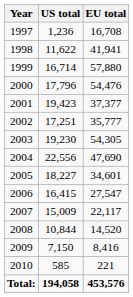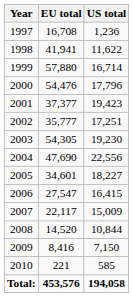 <table class="wikitable sortable" style="text-align: center; text-align: center">
 <tr>
 <th>Year</th>
+<th>EU total</th>
 <th>US total</th>
-<th>EU total</th>
 </tr>
 <tr>
 <td>1997</td>
+<td>16,708</td>
 <td>1,236</td>
-<td>16,708</td>
 </tr>
 <tr>
 <td>1998</td>
+<td>41,941</td>
 <td>11,622</td>
-<td>41,941</td>
 </tr>
 <tr>
 <td>1999</td>
+<td>57,880</td>
 <td>16,714</td>
-<td>57,880</td>
 </tr>
 <tr>
 <td>2000</td>
+<td>54,476</td>
 <td>17,796</td>
-<td>54,476</td>
 </tr>
 <tr>
 <td>2001</td>
+<td>37,377</td>
 <td>19,423</td>
-<td>37,377</td>
 </tr>
 <tr>
 <td>2002</td>
+<td>35,777</td>
 <td>17,251</td>
-<td>35,777</td>
 </tr>
 <tr>
 <td>2003</td>
+<td>54,305</td>
 <td>19,230</td>
-<td>54,305</td>
 </tr>
 <tr>
 <td>2004</td>
+<td>47,690</td>
 <td>22,556</td>
-<td>47,690</td>
 </tr>
 <tr>
 <td>2005</td>
+<td>34,601</td>
 <td>18,227</td>
-<td>34,601</td>
 </tr>
 <tr>
 <td>2006</td>
+<td>27,547</td>
 <td>16,415</td>
-<td>27,547</td>
 </tr>
 <tr>
 <td>2007</td>
+<td>22,117</td>
 <td>15,009</td>
-<td>22,117</td>
 </tr>
 <tr>
 <td>2008</td>
+<td>14,520</td>
 <td>10,844</td>
-<td>14,520</td>
 </tr>
 <tr>
 <td>2009</td>
+<td>8,416</td>
 <td>7,150</td>
-<td>8,416</td>
 </tr>
 <tr>
 <td>2010</td>
+<td>221</td>
 <td>585</td>
-<td>221</td>
 </tr>
 <tr>
 <td><strong>Total:</strong></td>
+<td><strong>453,576</strong></td>
 <td><strong>194,058</strong></td>
-<td><strong>453,576</strong></td>
 </tr>
 </table>
